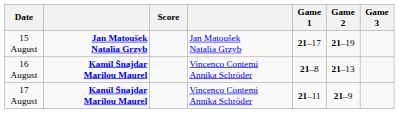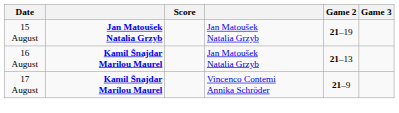 <table class="wikitable" style="text-align: center; font-size:90% ">
 <tr>
 <th width="60">Date</th>
 <th align="right" width="200"></th>
 <th width="60">Score</th>
 <th align="left" width="200"></th>
-<th width="50">Game 1</th>
 <th width="50">Game 2</th>
 <th width="50">Game 3</th>
 </tr>
 <tr>
 <td>15 August</td>
 <td align="right"><strong><a href='#'>Jan Matoušek</a> <br><a href='#'>Natalia Grzyb</a> </strong></td>
 <td align="center"></td>
 <td align="left"> <a href='#'>Jan Matoušek</a><br> <a href='#'>Natalia Grzyb</a></td>
-<td><strong>21</strong>–17</td>
 <td><strong>21</strong>–19</td>
 <td></td>
 </tr>
 <tr>
 <td>16 August</td>
 <td align="right"><strong><a href='#'>Kamil Šnajdar</a> <br><a href='#'>Marilou Maurel</a> </strong></td>
 <td align="center"></td>
-<td align="left"> <a href='#'>Vincenco Contemi</a><br> <a href='#'>Annika Schröder</a></td>
-<td><strong>21</strong>–8</td>
+<td align="left"> <a href='#'>Jan Matoušek</a><br> <a href='#'>Natalia Grzyb</a></td>
 <td><strong>21</strong>–13</td>
 <td></td>
 </tr>
 <tr>
 <td>17 August</td>
 <td align="right"><strong><a href='#'>Kamil Šnajdar</a> <br><a href='#'>Marilou Maurel</a> </strong></td>
 <td align="center"></td>
 <td align="left"> <a href='#'>Vincenco Contemi</a><br> <a href='#'>Annika Schröder</a></td>
-<td><strong>21</strong>–11</td>
 <td><strong>21</strong>–9</td>
 <td></td>
 </tr>
 </table>
